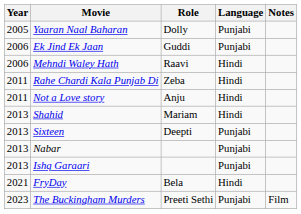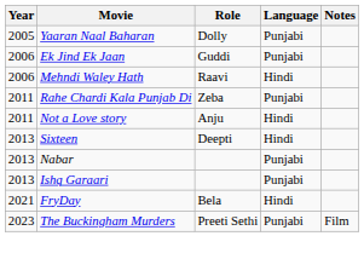 <table class="wikitable sortable">
 <tr>
 <th>Year</th>
 <th>Movie</th>
 <th>Role</th>
 <th>Language</th>
 <th>Notes</th>
 </tr>
 <tr>
 <td>2005</td>
 <td><em><a href='#'>Yaaran Naal Baharan</a></em></td>
 <td>Dolly</td>
 <td>Punjabi</td>
 <td></td>
 </tr>
 <tr>
 <td>2006</td>
 <td><em><a href='#'>Ek Jind Ek Jaan</a></em></td>
 <td>Guddi</td>
 <td>Punjabi</td>
 <td></td>
 </tr>
 <tr>
 <td>2006</td>
 <td><em><a href='#'>Mehndi Waley Hath</a></em></td>
 <td>Raavi</td>
 <td>Hindi</td>
 <td></td>
 </tr>
 <tr>
 <td>2011</td>
 <td><em><a href='#'>Rahe Chardi Kala Punjab Di</a></em></td>
 <td>Zeba</td>
-<td>Hindi</td>
+<td>Punjabi</td>
 <td></td>
 </tr>
 <tr>
 <td>2011</td>
 <td><em><a href='#'>Not a Love story</a></em></td>
 <td>Anju</td>
 <td>Hindi</td>
 <td></td>
 </tr>
 <tr>
 <td>2013</td>
-<td><em><a href='#'>Shahid</a></em></td>
-<td>Mariam</td>
-<td>Hindi</td>
-<td></td>
-</tr>
-<tr>
-<td>2013</td>
 <td><em><a href='#'>Sixteen</a></em></td>
 <td>Deepti</td>
-<td>Punjabi</td>
+<td>Hindi</td>
 <td></td>
 </tr>
 <tr>
 <td>2013</td>
 <td><em>Nabar</em></td>
 <td></td>
 <td>Punjabi</td>
 <td></td>
 </tr>
 <tr>
 <td>2013</td>
 <td><em><a href='#'>Ishq Garaari</a></em></td>
 <td></td>
 <td>Punjabi</td>
 <td></td>
 </tr>
 <tr>
 <td>2021</td>
 <td><em><a href='#'>FryDay</a></em></td>
 <td>Bela</td>
 <td>Hindi</td>
 <td></td>
 </tr>
 <tr>
 <td>2023</td>
 <td><em><a href='#'>The Buckingham Murders</a></em></td>
 <td>Preeti Sethi</td>
 <td>Punjabi</td>
 <td>Film</td>
 </tr>
 </table>
